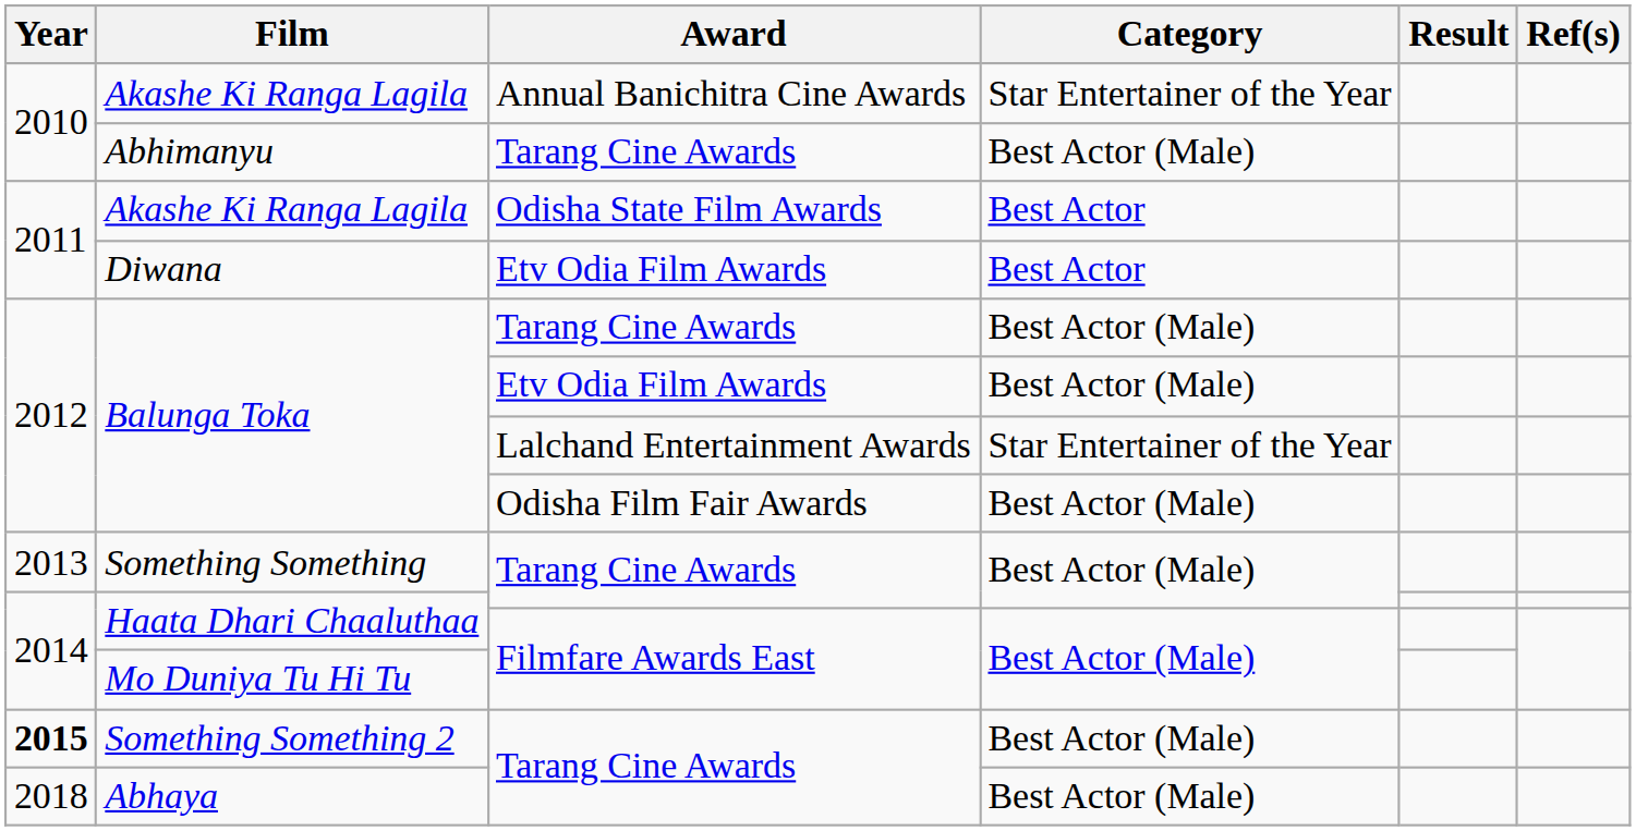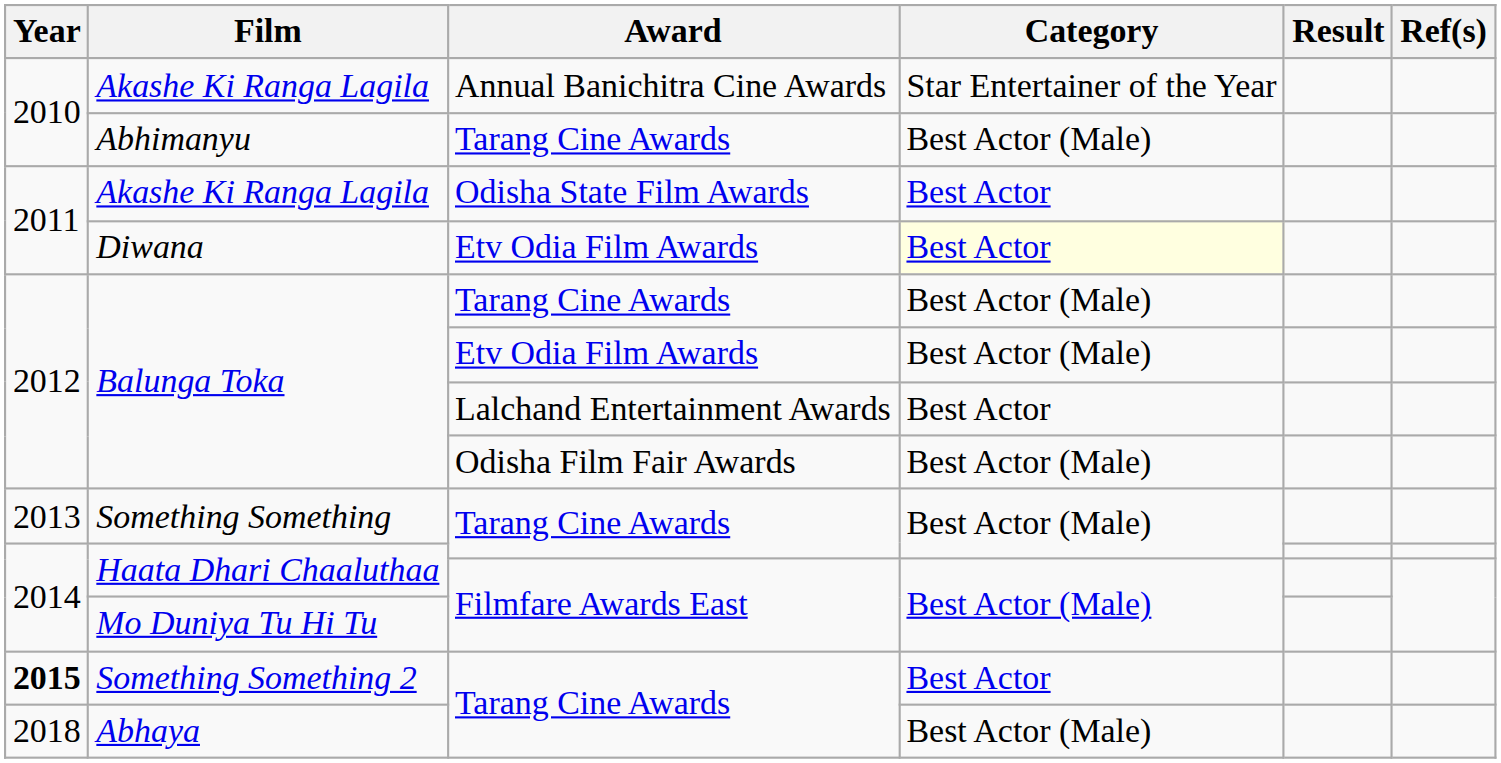 <table class="wikitable sortable">
 <tr>
 <th>Year</th>
 <th>Film</th>
 <th>Award</th>
 <th>Category</th>
 <th>Result</th>
 <th>Ref(s)</th>
 </tr>
 <tr>
 <td rowspan=2>2010</td>
 <td><em><a href='#'>Akashe Ki Ranga Lagila</a></em></td>
 <td>Annual Banichitra Cine Awards</td>
 <td>Star Entertainer of the Year</td>
 <td></td>
 <td style="text-align:center;"></td>
 </tr>
 <tr>
 <td><em>Abhimanyu</em></td>
 <td><a href='#'>Tarang Cine Awards</a></td>
 <td>Best Actor (Male)</td>
 <td></td>
 <td style="text-align:center;"></td>
 </tr>
 <tr>
 <td rowspan=2>2011</td>
 <td><em><a href='#'>Akashe Ki Ranga Lagila</a></em></td>
 <td><a href='#'>Odisha State Film Awards</a></td>
 <td><a href='#'>Best Actor</a></td>
 <td></td>
 <td style="text-align:center;"></td>
 </tr>
 <tr>
 <td><em>Diwana</em></td>
 <td><a href='#'>Etv Odia Film Awards</a></td>
-<td><a href='#'>Best Actor</a></td>
+<td style="background: lightyellow;"><a href='#'>Best Actor</a></td>
 <td></td>
 <td style="text-align:center;"></td>
 </tr>
 <tr>
 <td rowspan=4>2012</td>
 <td rowspan=4><em><a href='#'>Balunga Toka</a></em></td>
 <td><a href='#'>Tarang Cine Awards</a></td>
 <td>Best Actor (Male)</td>
 <td></td>
 <td style="text-align:center;"></td>
 </tr>
 <tr>
 <td><a href='#'>Etv Odia Film Awards</a></td>
 <td>Best Actor (Male)</td>
 <td></td>
 <td style="text-align:center;"></td>
 </tr>
 <tr>
 <td>Lalchand Entertainment Awards</td>
-<td>Star Entertainer of the Year</td>
+<td>Best Actor</td>
 <td></td>
 <td style="text-align:center;"></td>
 </tr>
 <tr>
 <td>Odisha Film Fair Awards</td>
 <td>Best Actor (Male)</td>
 <td></td>
 <td style="text-align:center;"></td>
 </tr>
 <tr>
 <td>2013</td>
 <td><em>Something Something</em></td>
 <td rowspan=2><a href='#'>Tarang Cine Awards</a></td>
 <td rowspan=2>Best Actor (Male)</td>
 <td></td>
 <td style="text-align:center;"></td>
 </tr>
 <tr>
 <td rowspan=3>2014</td>
 <td rowspan=2><em><a href='#'>Haata Dhari Chaaluthaa</a></em></td>
 <td></td>
 <td style="text-align:center;"></td>
 </tr>
 <tr>
 <td rowspan=2><a href='#'>Filmfare Awards East</a></td>
 <td rowspan=2><a href='#'>Best Actor (Male)</a></td>
 <td></td>
 <td rowspan=2 style="text-align:center;"></td>
 </tr>
 <tr>
 <td><em><a href='#'>Mo Duniya Tu Hi Tu</a></em></td>
 <td></td>
 </tr>
 <tr>
 <td><strong>2015</strong></td>
 <td><em><a href='#'>Something Something 2</a></em></td>
 <td rowspan=2><a href='#'>Tarang Cine Awards</a></td>
-<td>Best Actor (Male)</td>
+<td><a href='#'>Best Actor</a></td>
 <td></td>
 <td style="text-align:center;"></td>
 </tr>
 <tr>
 <td>2018</td>
 <td><em><a href='#'>Abhaya</a></em></td>
 <td>Best Actor (Male)</td>
 <td></td>
 <td style="text-align:center;"></td>
 </tr>
 </table>
